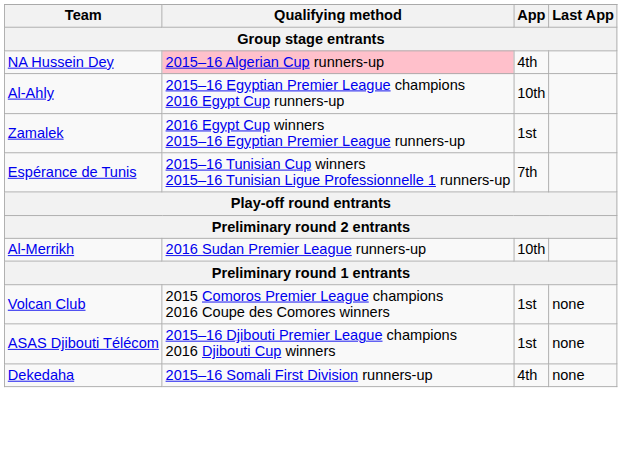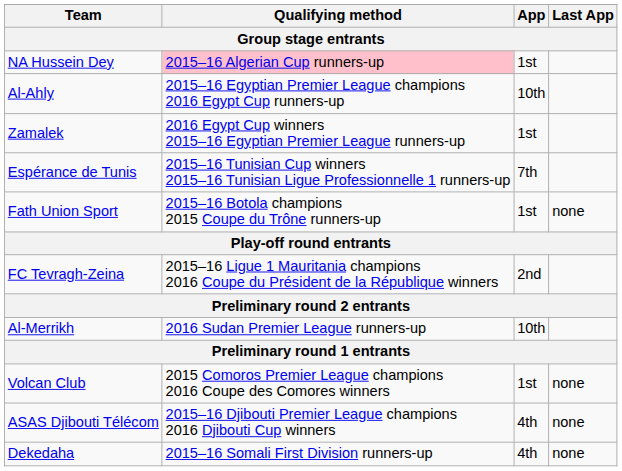 <table class="wikitable">
 <tr>
 </tr>
 <tr>
 <th>Team</th>
 <th>Qualifying method</th>
 <th>App</th>
 <th>Last App</th>
 </tr>
 <tr>
 <th colspan=4>Group stage entrants</th>
 </tr>
 <tr>
 <td> <a href='#'>NA Hussein Dey</a></td>
 <td style="background: pink;"><a href='#'>2015–16 Algerian Cup</a> runners-up</td>
-<td>4th</td>
+<td>1st</td>
 <td><a href='#'></a></td>
 </tr>
 <tr>
 <td> <a href='#'>Al-Ahly</a></td>
 <td><a href='#'>2015–16 Egyptian Premier League</a> champions<br><a href='#'>2016 Egypt Cup</a> runners-up</td>
 <td>10th</td>
 <td><a href='#'></a></td>
 </tr>
 <tr>
 <td> <a href='#'>Zamalek</a></td>
 <td><a href='#'>2016 Egypt Cup</a> winners<br><a href='#'>2015–16 Egyptian Premier League</a> runners-up</td>
 <td>1st</td>
 <td><a href='#'></a></td>
 </tr>
 <tr>
 <td> <a href='#'>Espérance de Tunis</a></td>
 <td><a href='#'>2015–16 Tunisian Cup</a> winners<br><a href='#'>2015–16 Tunisian Ligue Professionnelle 1</a> runners-up</td>
 <td>7th</td>
 <td><a href='#'></a></td>
 </tr>
 <tr>
+<td> <a href='#'>Fath Union Sport</a></td>
+<td><a href='#'>2015–16 Botola</a> champions<br>2015 <a href='#'>Coupe du Trône</a> runners-up</td>
+<td>1st</td>
+<td>none</td>
+</tr>
+<tr>
 <th colspan=4>Play-off round entrants</th>
+</tr>
+<tr>
+<td> <a href='#'>FC Tevragh-Zeina</a></td>
+<td>2015–16 <a href='#'>Ligue 1 Mauritania</a> champions<br>2016 <a href='#'>Coupe du Président de la République</a> winners</td>
+<td>2nd</td>
+<td><a href='#'></a></td>
 </tr>
 <tr>
 <th colspan=4>Preliminary round 2 entrants</th>
 </tr>
 <tr>
 <td> <a href='#'>Al-Merrikh</a></td>
 <td><a href='#'>2016 Sudan Premier League</a> runners-up</td>
 <td>10th</td>
 <td><a href='#'></a></td>
 </tr>
 <tr>
 <th colspan=4>Preliminary round 1 entrants</th>
 </tr>
 <tr>
 <td> <a href='#'>Volcan Club</a></td>
 <td>2015 <a href='#'>Comoros Premier League</a> champions<br>2016 Coupe des Comores winners</td>
 <td>1st</td>
 <td>none</td>
 </tr>
 <tr>
 <td> <a href='#'>ASAS Djibouti Télécom</a></td>
 <td><a href='#'>2015–16 Djibouti Premier League</a> champions<br>2016 <a href='#'>Djibouti Cup</a> winners</td>
-<td>1st</td>
+<td>4th</td>
 <td>none</td>
 </tr>
 <tr>
 <td> <a href='#'>Dekedaha</a></td>
 <td><a href='#'>2015–16 Somali First Division</a> runners-up</td>
 <td>4th</td>
 <td>none</td>
 </tr>
 </table>
